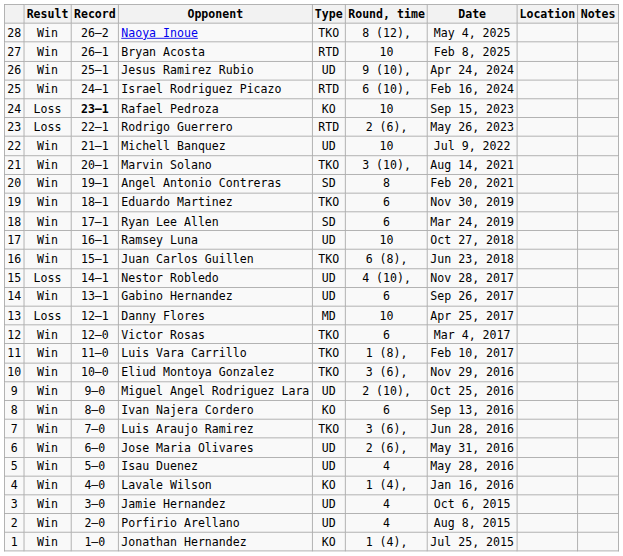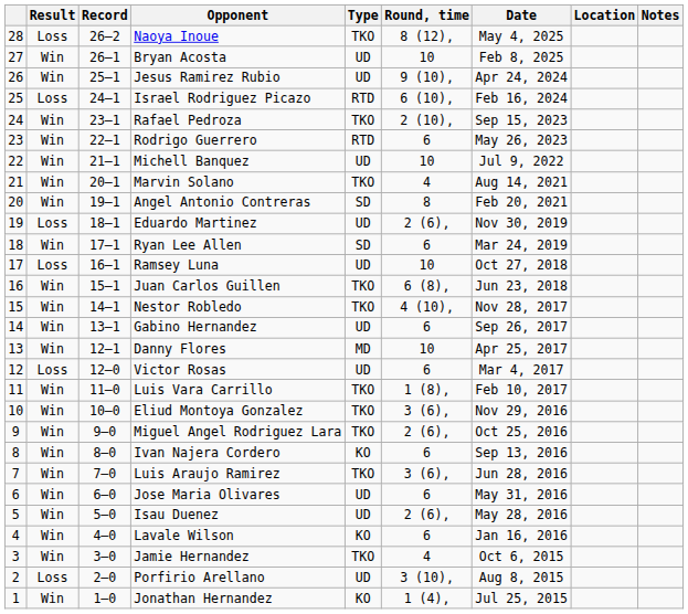 <table class=wikitable style=text-align:center>
 <tr>
 <th></th>
 <th>Result</th>
 <th>Record</th>
 <th>Opponent</th>
 <th>Type</th>
 <th>Round, time</th>
 <th>Date</th>
 <th>Location</th>
 <th>Notes</th>
 </tr>
 <tr>
 <td>28</td>
-<td>Win</td>
+<td>Loss</td>
 <td>26–2</td>
 <td align=left><a href='#'>Naoya Inoue</a></td>
 <td>TKO</td>
 <td>8 (12), </td>
 <td>May 4, 2025</td>
 <td align=left></td>
 <td align=left></td>
 </tr>
 <tr>
 <td>27</td>
 <td>Win</td>
 <td>26–1</td>
 <td align=left>Bryan Acosta</td>
-<td>RTD</td>
+<td>UD</td>
 <td>10</td>
 <td>Feb 8, 2025</td>
 <td align=left></td>
 <td align=left></td>
 </tr>
 <tr>
 <td>26</td>
 <td>Win</td>
 <td>25–1</td>
 <td align=left>Jesus Ramirez Rubio</td>
 <td>UD</td>
 <td>9 (10), </td>
 <td>Apr 24, 2024</td>
 <td align=left></td>
 <td align=left></td>
 </tr>
 <tr>
 <td>25</td>
-<td>Win</td>
+<td>Loss</td>
 <td>24–1</td>
 <td align=left>Israel Rodriguez Picazo</td>
 <td>RTD</td>
 <td>6 (10), </td>
 <td>Feb 16, 2024</td>
 <td align=left></td>
 <td align=left></td>
 </tr>
 <tr>
 <td>24</td>
-<td>Loss</td>
-<td><strong>23–1</strong></td>
+<td>Win</td>
+<td>23–1</td>
 <td align=left>Rafael Pedroza</td>
-<td>KO</td>
-<td>10</td>
+<td>TKO</td>
+<td>2 (10), </td>
 <td>Sep 15, 2023</td>
 <td align=left></td>
 <td align=left></td>
 </tr>
 <tr>
 <td>23</td>
-<td>Loss</td>
+<td>Win</td>
 <td>22–1</td>
 <td align=left>Rodrigo Guerrero</td>
 <td>RTD</td>
-<td>2 (6), </td>
+<td>6</td>
 <td>May 26, 2023</td>
 <td align=left></td>
 <td align=left></td>
 </tr>
 <tr>
 <td>22</td>
 <td>Win</td>
 <td>21–1</td>
 <td align=left>Michell Banquez</td>
 <td>UD</td>
 <td>10</td>
 <td>Jul 9, 2022</td>
 <td align=left></td>
 <td align=left></td>
 </tr>
 <tr>
 <td>21</td>
 <td>Win</td>
 <td>20–1</td>
 <td align=left>Marvin Solano</td>
 <td>TKO</td>
-<td>3 (10), </td>
+<td>4</td>
 <td>Aug 14, 2021</td>
 <td align=left></td>
 <td align=left></td>
 </tr>
 <tr>
 <td>20</td>
 <td>Win</td>
 <td>19–1</td>
 <td align=left>Angel Antonio Contreras</td>
 <td>SD</td>
 <td>8</td>
 <td>Feb 20, 2021</td>
 <td align=left></td>
 <td align=left></td>
 </tr>
 <tr>
 <td>19</td>
-<td>Win</td>
+<td>Loss</td>
 <td>18–1</td>
 <td align=left>Eduardo Martinez</td>
-<td>TKO</td>
-<td>6</td>
+<td>UD</td>
+<td>2 (6), </td>
 <td>Nov 30, 2019</td>
 <td align=left></td>
 <td align=left></td>
 </tr>
 <tr>
 <td>18</td>
 <td>Win</td>
 <td>17–1</td>
 <td align=left>Ryan Lee Allen</td>
 <td>SD</td>
 <td>6</td>
 <td>Mar 24, 2019</td>
 <td align=left></td>
 <td align=left></td>
 </tr>
 <tr>
 <td>17</td>
-<td>Win</td>
+<td>Loss</td>
 <td>16–1</td>
 <td align=left>Ramsey Luna</td>
 <td>UD</td>
 <td>10</td>
 <td>Oct 27, 2018</td>
 <td align=left></td>
 <td align=left></td>
 </tr>
 <tr>
 <td>16</td>
 <td>Win</td>
 <td>15–1</td>
 <td align=left>Juan Carlos Guillen</td>
 <td>TKO</td>
 <td>6 (8), </td>
 <td>Jun 23, 2018</td>
 <td align=left></td>
 <td align=left></td>
 </tr>
 <tr>
 <td>15</td>
-<td>Loss</td>
+<td>Win</td>
 <td>14–1</td>
 <td align=left>Nestor Robledo</td>
-<td>UD</td>
+<td>TKO</td>
 <td>4 (10), </td>
 <td>Nov 28, 2017</td>
 <td align=left></td>
 <td align=left></td>
 </tr>
 <tr>
 <td>14</td>
 <td>Win</td>
 <td>13–1</td>
 <td align=left>Gabino Hernandez</td>
 <td>UD</td>
 <td>6</td>
 <td>Sep 26, 2017</td>
 <td align=left></td>
 <td align=left></td>
 </tr>
 <tr>
 <td>13</td>
-<td>Loss</td>
+<td>Win</td>
 <td>12–1</td>
 <td align=left>Danny Flores</td>
 <td>MD</td>
 <td>10</td>
 <td>Apr 25, 2017</td>
 <td align=left></td>
 <td></td>
 </tr>
 <tr>
 <td>12</td>
-<td>Win</td>
+<td>Loss</td>
 <td>12–0</td>
 <td align=left>Victor Rosas</td>
-<td>TKO</td>
+<td>UD</td>
 <td>6</td>
 <td>Mar 4, 2017</td>
 <td align=left></td>
 <td align=left></td>
 </tr>
 <tr>
 <td>11</td>
 <td>Win</td>
 <td>11–0</td>
 <td align=left>Luis Vara Carrillo</td>
 <td>TKO</td>
 <td>1 (8), </td>
 <td>Feb 10, 2017</td>
 <td align=left></td>
 <td align=left></td>
 </tr>
 <tr>
 <td>10</td>
 <td>Win</td>
 <td>10–0</td>
 <td style="text-align:left;">Eliud Montoya Gonzalez</td>
 <td>TKO</td>
 <td>3 (6), </td>
 <td>Nov 29, 2016</td>
 <td align=left></td>
 <td align=left></td>
 </tr>
 <tr>
 <td>9</td>
 <td>Win</td>
 <td>9–0</td>
 <td align=left>Miguel Angel Rodriguez Lara</td>
-<td>UD</td>
-<td>2 (10), </td>
+<td>TKO</td>
+<td>2 (6), </td>
 <td>Oct 25, 2016</td>
 <td align=left></td>
 </tr>
 <tr>
 <td>8</td>
 <td>Win</td>
 <td>8–0</td>
 <td align=left>Ivan Najera Cordero</td>
 <td>KO</td>
 <td>6</td>
 <td>Sep 13, 2016</td>
 <td align=left></td>
 <td align=left></td>
 </tr>
 <tr>
 <td>7</td>
 <td>Win</td>
 <td>7–0</td>
 <td align=left>Luis Araujo Ramirez</td>
 <td>TKO</td>
 <td>3 (6),</td>
 <td>Jun 28, 2016</td>
 <td align=left></td>
 <td align=left></td>
 </tr>
 <tr>
 <td>6</td>
 <td>Win</td>
 <td>6–0</td>
 <td align=left>Jose Maria Olivares</td>
 <td>UD</td>
-<td>2 (6), </td>
+<td>6</td>
 <td>May 31, 2016</td>
 <td align=left></td>
 <td align=left></td>
 </tr>
 <tr>
 <td>5</td>
 <td>Win</td>
 <td>5–0</td>
 <td align=left>Isau Duenez</td>
 <td>UD</td>
-<td>4</td>
+<td>2 (6), </td>
 <td>May 28, 2016</td>
 <td align=left></td>
 <td align=left></td>
 </tr>
 <tr>
 <td>4</td>
 <td>Win</td>
 <td>4–0</td>
 <td align=left>Lavale Wilson</td>
 <td>KO</td>
-<td>1 (4), </td>
+<td>6</td>
 <td>Jan 16, 2016</td>
 <td align=left></td>
 <td align=left></td>
 </tr>
 <tr>
 <td>3</td>
 <td>Win</td>
 <td>3–0</td>
 <td align=left>Jamie Hernandez</td>
-<td>UD</td>
+<td>TKO</td>
 <td>4</td>
 <td>Oct 6, 2015</td>
 <td align=left></td>
 <td align=left></td>
 </tr>
 <tr>
 <td>2</td>
-<td>Win</td>
+<td>Loss</td>
 <td>2–0</td>
 <td align=left>Porfirio Arellano</td>
 <td>UD</td>
-<td>4</td>
+<td>3 (10), </td>
 <td>Aug 8, 2015</td>
 <td align=left></td>
 <td align=left></td>
 </tr>
 <tr>
 <td>1</td>
 <td>Win</td>
 <td>1–0</td>
 <td align=left>Jonathan Hernandez</td>
 <td>KO</td>
 <td>1 (4), </td>
 <td>Jul 25, 2015</td>
 <td align=left></td>
 <td align=left></td>
 </tr>
 </table>
